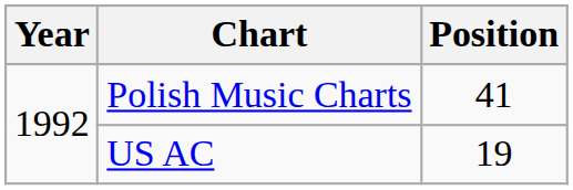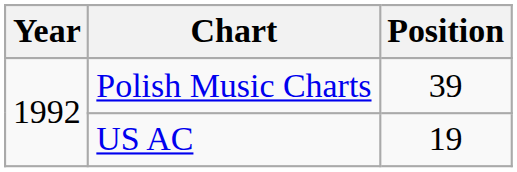 <table class="wikitable">
 <tr>
 <th>Year</th>
 <th>Chart</th>
 <th>Position</th>
 </tr>
 <tr>
 <td rowspan="2">1992</td>
 <td><a href='#'>Polish Music Charts</a></td>
-<td align="center">41</td>
+<td align="center">39</td>
 </tr>
 <tr>
 <td><a href='#'>US AC</a></td>
 <td align="center">19</td>
 </tr>
 </table>
